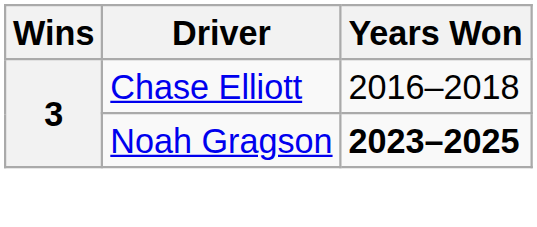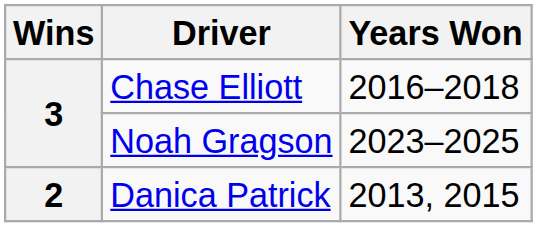 <table class="wikitable" style="font-size: 95%;">
 <tr>
 <th>Wins</th>
 <th>Driver</th>
 <th>Years Won</th>
 </tr>
 <tr>
 <th rowspan="2">3</th>
 <td><a href='#'>Chase Elliott</a></td>
 <td>2016–2018</td>
 </tr>
 <tr>
 <td><a href='#'>Noah Gragson</a></td>
-<td><strong>2023–2025</strong></td>
+<td>2023–2025</td>
+</tr>
+<tr>
+<th>2</th>
+<td><a href='#'>Danica Patrick</a></td>
+<td>2013, 2015</td>
 </tr>
 </table>
